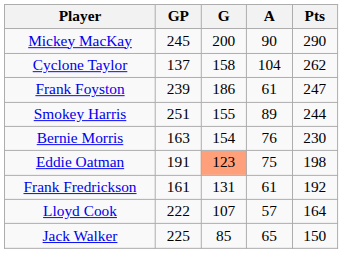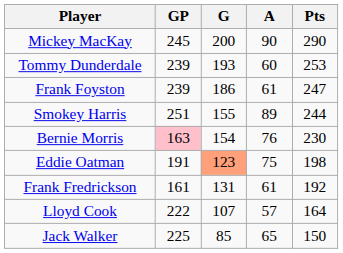 <table class="wikitable">
 <tr>
 <th width="150">Player</th>
 <th width="40">GP</th>
 <th width="40">G</th>
 <th width="40">A</th>
 <th width="40">Pts</th>
 </tr>
 <tr align=center>
 <td><a href='#'>Mickey MacKay</a></td>
 <td>245</td>
 <td>200</td>
 <td>90</td>
 <td>290</td>
 </tr>
 <tr align=center>
-<td><a href='#'>Cyclone Taylor</a></td>
-<td>137</td>
-<td>158</td>
-<td>104</td>
-<td>262</td>
+<td><a href='#'>Tommy Dunderdale</a></td>
+<td>239</td>
+<td>193</td>
+<td>60</td>
+<td>253</td>
 </tr>
 <tr align=center>
 <td><a href='#'>Frank Foyston</a></td>
 <td>239</td>
 <td>186</td>
 <td>61</td>
 <td>247</td>
 </tr>
 <tr align=center>
 <td><a href='#'>Smokey Harris</a></td>
 <td>251</td>
 <td>155</td>
 <td>89</td>
 <td>244</td>
 </tr>
 <tr align=center>
 <td><a href='#'>Bernie Morris</a></td>
-<td>163</td>
+<td style="background: pink;">163</td>
 <td>154</td>
 <td>76</td>
 <td>230</td>
 </tr>
 <tr align=center>
 <td><a href='#'>Eddie Oatman</a></td>
 <td>191</td>
 <td style="background: lightsalmon;">123</td>
 <td>75</td>
 <td>198</td>
 </tr>
 <tr align=center>
 <td><a href='#'>Frank Fredrickson</a></td>
 <td>161</td>
 <td>131</td>
 <td>61</td>
 <td>192</td>
 </tr>
 <tr align=center>
 <td><a href='#'>Lloyd Cook</a></td>
 <td>222</td>
 <td>107</td>
 <td>57</td>
 <td>164</td>
 </tr>
 <tr align=center>
 <td><a href='#'>Jack Walker</a></td>
 <td>225</td>
 <td>85</td>
 <td>65</td>
 <td>150</td>
 </tr>
 </table>
